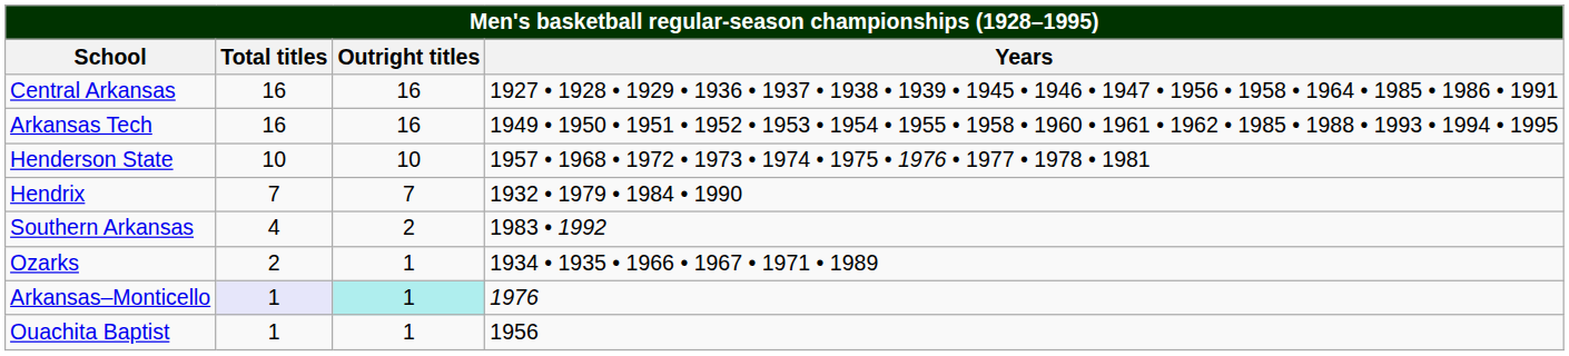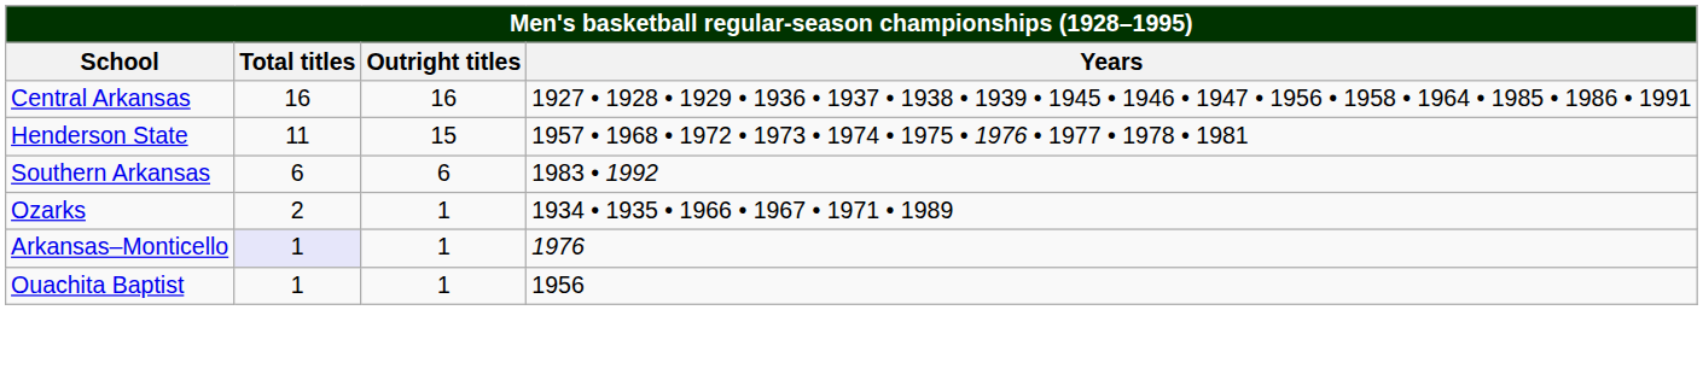 <table class="wikitable">
 <tr>
 <th colspan=4 style="background:#003300; color:white">Men's basketball regular-season championships (1928–1995)</th>
 </tr>
 <tr>
 <th>School</th>
 <th>Total titles</th>
 <th>Outright titles</th>
 <th>Years</th>
 </tr>
 <tr>
 <td><a href='#'>Central Arkansas</a></td>
 <td align=center>16</td>
 <td align=center>16</td>
 <td>1927 • 1928 • 1929 • 1936 • 1937 • 1938 • 1939 • 1945 • 1946 • 1947 • 1956 • 1958 • 1964 • 1985 • 1986 • 1991</td>
 </tr>
 <tr>
-<td><a href='#'>Arkansas Tech</a></td>
-<td align=center>16</td>
-<td align=center>16</td>
-<td>1949 • 1950 • 1951 • 1952 • 1953 • 1954 • 1955 • 1958 • 1960 • 1961 • 1962 • 1985 • 1988 • 1993 • 1994 • 1995</td>
-</tr>
-<tr>
 <td><a href='#'>Henderson State</a></td>
-<td align=center>10</td>
-<td align=center>10</td>
+<td align=center>11</td>
+<td align=center>15</td>
 <td>1957 • 1968 • 1972 • 1973 • 1974 • 1975 • <em>1976</em> • 1977 • 1978 • 1981</td>
 </tr>
 <tr>
-<td><a href='#'>Hendrix</a></td>
-<td align=center>7</td>
-<td align=center>7</td>
-<td>1932 • 1979 • 1984 • 1990</td>
-</tr>
-<tr>
 <td><a href='#'>Southern Arkansas</a></td>
-<td align=center>4</td>
-<td align=center>2</td>
+<td align=center>6</td>
+<td align=center>6</td>
 <td>1983 • <em>1992</em></td>
 </tr>
 <tr>
 <td><a href='#'>Ozarks</a></td>
 <td align=center>2</td>
 <td align=center>1</td>
 <td>1934 • 1935 • 1966 • 1967 • 1971 • 1989</td>
 </tr>
 <tr>
 <td nowrap><a href='#'>Arkansas–Monticello</a></td>
 <td align=center style="background: lavender;">1</td>
-<td align=center style="background: paleturquoise;">1</td>
+<td align=center>1</td>
 <td><em>1976</em></td>
 </tr>
 <tr>
 <td><a href='#'>Ouachita Baptist</a></td>
 <td align=center>1</td>
 <td align=center>1</td>
 <td>1956</td>
 </tr>
 </table>
